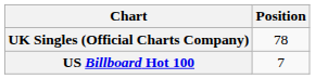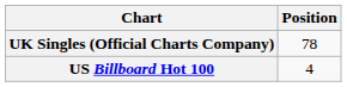 <table class="wikitable plainrowheaders">
 <tr>
 <th>Chart</th>
 <th>Position</th>
 </tr>
 <tr>
 <th scope="row">UK Singles (Official Charts Company)</th>
 <td style="text-align:center;">78</td>
 </tr>
 <tr>
 <th scope="row">US <a href='#'><em>Billboard</em> Hot 100</a></th>
-<td style="text-align:center;">7</td>
+<td style="text-align:center;">4</td>
 </tr>
 </table>
